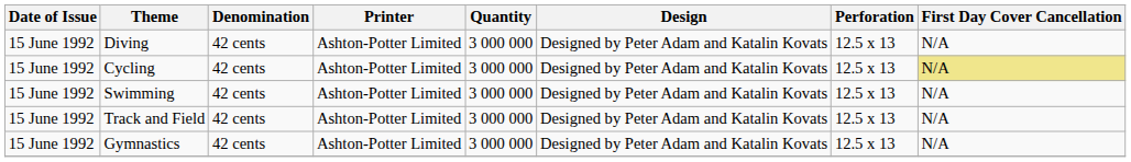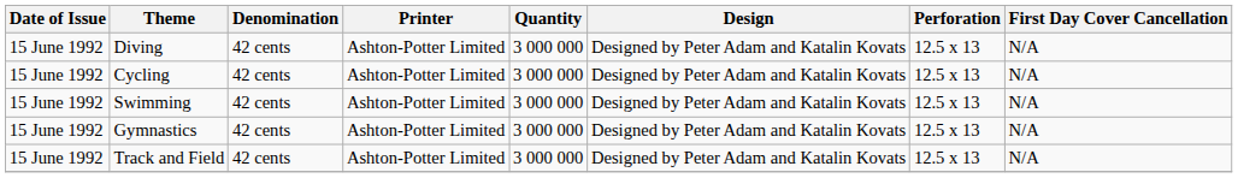 <table class="wikitable sortable">
 <tr>
 <th>Date of Issue</th>
 <th>Theme</th>
 <th>Denomination</th>
 <th>Printer</th>
 <th>Quantity</th>
 <th>Design</th>
 <th>Perforation</th>
 <th>First Day Cover Cancellation</th>
 </tr>
 <tr>
 <td>15 June 1992</td>
 <td>Diving</td>
 <td>42 cents</td>
 <td>Ashton-Potter Limited</td>
 <td>3 000 000</td>
 <td>Designed by Peter Adam and Katalin Kovats</td>
 <td>12.5 x 13</td>
 <td>N/A</td>
 </tr>
 <tr>
 <td>15 June 1992</td>
 <td>Cycling</td>
 <td>42 cents</td>
 <td>Ashton-Potter Limited</td>
 <td>3 000 000</td>
 <td>Designed by Peter Adam and Katalin Kovats</td>
 <td>12.5 x 13</td>
-<td style="background: khaki;">N/A</td>
+<td>N/A</td>
 </tr>
 <tr>
 <td>15 June 1992</td>
 <td>Swimming</td>
+<td>42 cents</td>
+<td>Ashton-Potter Limited</td>
+<td>3 000 000</td>
+<td>Designed by Peter Adam and Katalin Kovats</td>
+<td>12.5 x 13</td>
+<td>N/A</td>
+</tr>
+<tr>
+<td>15 June 1992</td>
+<td>Gymnastics</td>
 <td>42 cents</td>
 <td>Ashton-Potter Limited</td>
 <td>3 000 000</td>
 <td>Designed by Peter Adam and Katalin Kovats</td>
 <td>12.5 x 13</td>
 <td>N/A</td>
 </tr>
 <tr>
 <td>15 June 1992</td>
 <td>Track and Field</td>
 <td>42 cents</td>
 <td>Ashton-Potter Limited</td>
 <td>3 000 000</td>
 <td>Designed by Peter Adam and Katalin Kovats</td>
 <td>12.5 x 13</td>
 <td>N/A</td>
 </tr>
 <tr>
-<td>15 June 1992</td>
-<td>Gymnastics</td>
-<td>42 cents</td>
-<td>Ashton-Potter Limited</td>
-<td>3 000 000</td>
-<td>Designed by Peter Adam and Katalin Kovats</td>
-<td>12.5 x 13</td>
-<td>N/A</td>
-</tr>
-<tr>
 </tr>
 </table>
